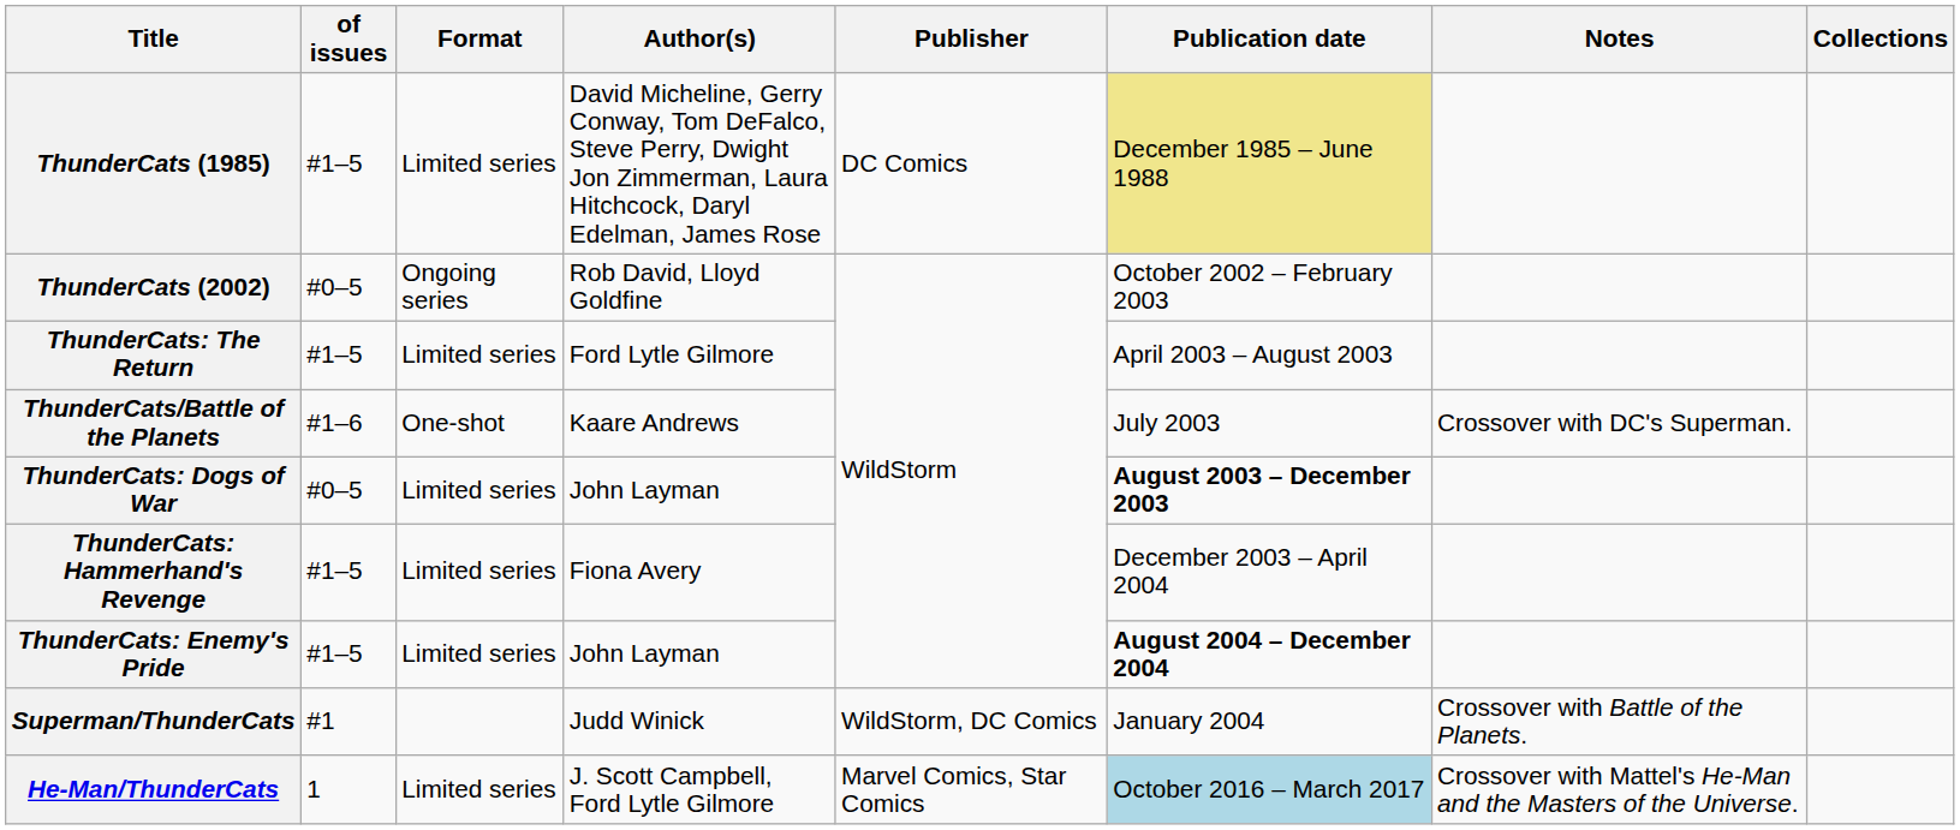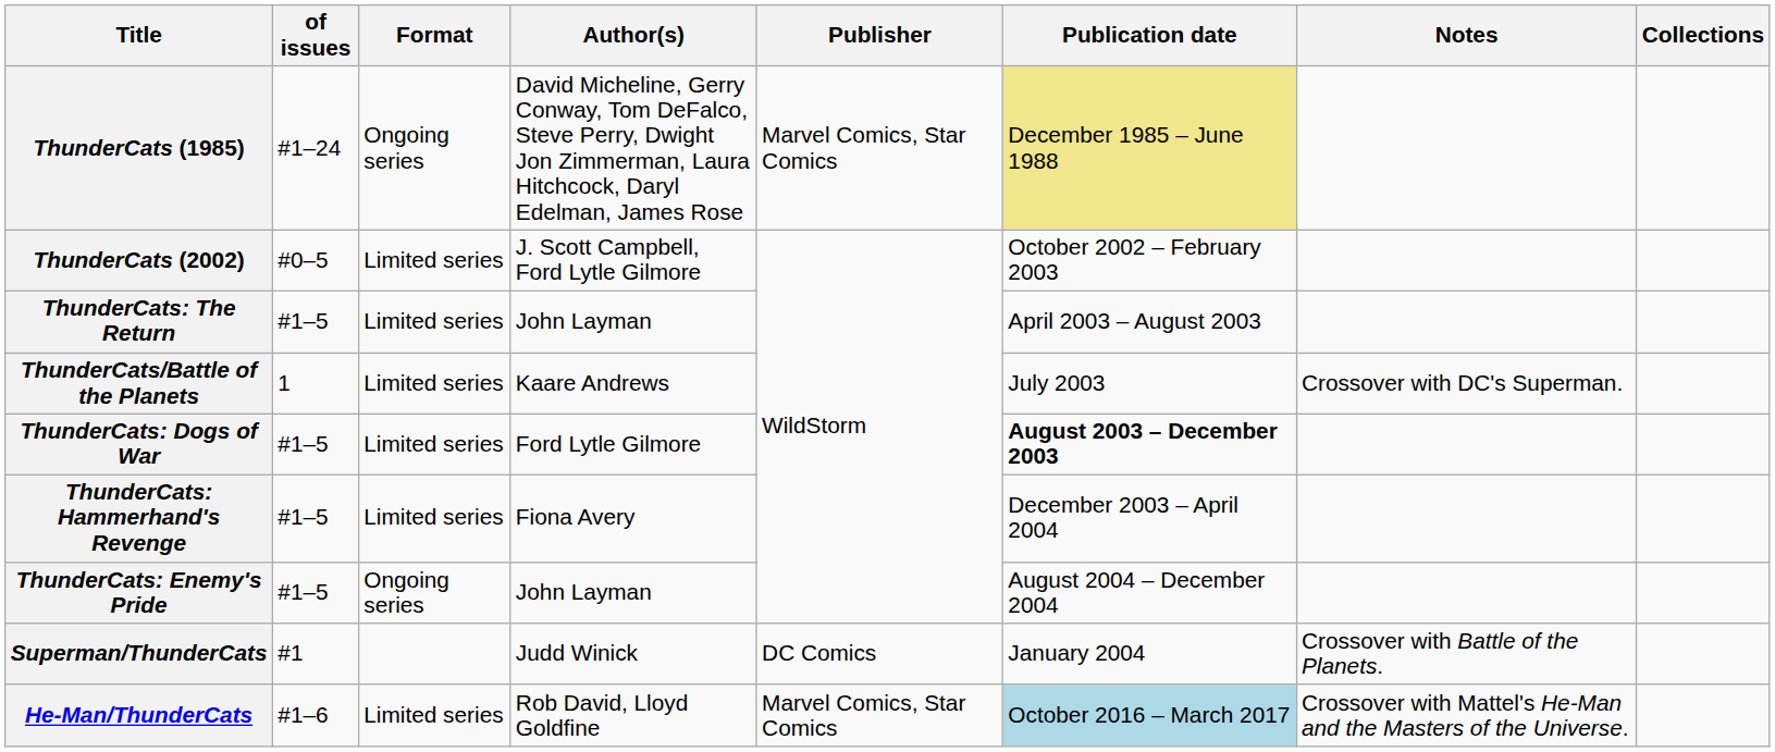 <table class="wikitable">
 <tr>
 <th>Title</th>
 <th style="width:40pt"> of issues</th>
 <th style="width:75pt">Format</th>
 <th style="width:125pt">Author(s)</th>
 <th style="width:125pt">Publisher</th>
 <th style="width:150pt">Publication date</th>
 <th style="width:175pt">Notes</th>
 <th>Collections</th>
 </tr>
 <tr>
 <th><em>ThunderCats</em> (1985)</th>
-<td>#1–5</td>
-<td>Limited series</td>
+<td>#1–24</td>
+<td>Ongoing series</td>
 <td>David Micheline, Gerry Conway, Tom DeFalco, Steve Perry, Dwight Jon Zimmerman, Laura Hitchcock, Daryl Edelman, James Rose</td>
-<td>DC Comics</td>
+<td>Marvel Comics, Star Comics</td>
 <td style="background: khaki;">December 1985 – June 1988</td>
 <td></td>
 <td></td>
 </tr>
 <tr>
 <th><em>ThunderCats</em> (2002)</th>
 <td>#0–5</td>
-<td>Ongoing series</td>
-<td>Rob David, Lloyd Goldfine</td>
+<td>Limited series</td>
+<td>J. Scott Campbell, Ford Lytle Gilmore</td>
 <td rowspan="6">WildStorm</td>
 <td>October 2002 – February 2003</td>
 <td></td>
 <td></td>
 </tr>
 <tr>
 <th><em>ThunderCats: The Return</em></th>
 <td>#1–5</td>
 <td>Limited series</td>
-<td>Ford Lytle Gilmore</td>
+<td>John Layman</td>
 <td>April 2003 – August 2003</td>
 <td></td>
 <td></td>
 </tr>
 <tr>
 <th><em>ThunderCats/Battle of the Planets</em></th>
-<td>#1–6</td>
-<td>One-shot</td>
+<td>1</td>
+<td>Limited series</td>
 <td>Kaare Andrews</td>
 <td>July 2003</td>
 <td>Crossover with DC's Superman.</td>
 <td></td>
 </tr>
 <tr>
 <th><em>ThunderCats: Dogs of War</em></th>
-<td>#0–5</td>
+<td>#1–5</td>
 <td>Limited series</td>
-<td>John Layman</td>
+<td>Ford Lytle Gilmore</td>
 <td><strong>August 2003 – December 2003</strong></td>
 <td></td>
 <td></td>
 </tr>
 <tr>
 <th><em>ThunderCats: Hammerhand's Revenge</em></th>
 <td>#1–5</td>
 <td>Limited series</td>
 <td>Fiona Avery</td>
 <td>December 2003 – April 2004</td>
 <td></td>
 <td></td>
 </tr>
 <tr>
 <th><em>ThunderCats: Enemy's Pride</em></th>
 <td>#1–5</td>
-<td>Limited series</td>
+<td>Ongoing series</td>
 <td>John Layman</td>
-<td><strong>August 2004 – December 2004</strong></td>
+<td>August 2004 – December 2004</td>
 <td></td>
 <td></td>
 </tr>
 <tr>
 <th><em>Superman/ThunderCats</em></th>
 <td>#1</td>
 <td></td>
 <td>Judd Winick</td>
-<td>WildStorm, DC Comics</td>
+<td>DC Comics</td>
 <td>January 2004</td>
 <td>Crossover with <em>Battle of the Planets</em>.</td>
 <td></td>
 </tr>
 <tr>
 <th><em><a href='#'>He-Man/ThunderCats</a></em></th>
-<td>1</td>
+<td>#1–6</td>
 <td>Limited series</td>
-<td>J. Scott Campbell, Ford Lytle Gilmore</td>
+<td>Rob David, Lloyd Goldfine</td>
 <td>Marvel Comics, Star Comics</td>
 <td style="background: lightblue;">October 2016 – March 2017</td>
 <td>Crossover with Mattel's <em>He-Man and the Masters of the Universe</em>.</td>
 <td></td>
 </tr>
 </table>
